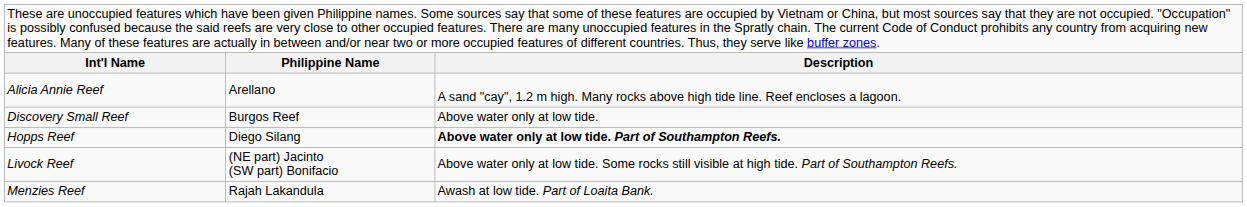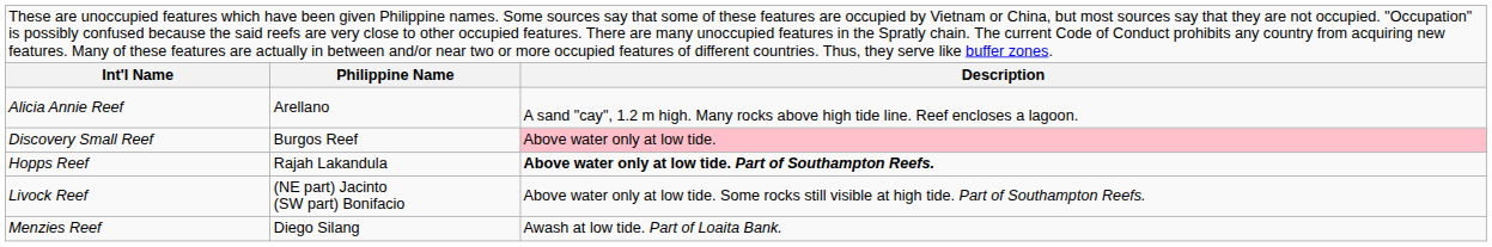 <table class="wikitable">
 <tr>
 <td colspan="4">These are unoccupied features which have been given Philippine names. Some sources say that some of these features are occupied by Vietnam or China, but most sources say that they are not occupied. "Occupation" is possibly confused because the said reefs are very close to other occupied features. There are many unoccupied features in the Spratly chain. The current Code of Conduct prohibits any country from acquiring new features. Many of these features are actually in between and/or near two or more occupied features of different countries. Thus, they serve like <a href='#'>buffer zones</a>.</td>
 </tr>
 <tr>
 <th><strong>Int'l Name</strong></th>
 <th><strong> Philippine Name</strong></th>
 <th><strong>Description</strong></th>
 </tr>
 <tr>
 <td><em>Alicia Annie Reef</em></td>
 <td>Arellano</td>
 <td><br>A sand "cay", 1.2 m high. Many rocks above high tide line. Reef encloses a lagoon.</td>
 </tr>
 <tr>
 <td><em>Discovery Small Reef</em></td>
 <td>Burgos Reef</td>
-<td>Above water only at low tide.</td>
+<td style="background: pink;">Above water only at low tide.</td>
 </tr>
 <tr>
 <td><em>Hopps Reef</em></td>
-<td>Diego Silang</td>
+<td>Rajah Lakandula</td>
 <td><strong>Above water only at low tide. <em>Part of Southampton Reefs.</em></strong></td>
 </tr>
 <tr>
 <td><em>Livock Reef</em></td>
 <td>(NE part) Jacinto<br>(SW part) Bonifacio</td>
 <td>Above water only at low tide. Some rocks still visible at high tide. <em>Part of Southampton Reefs.</em></td>
 </tr>
 <tr>
 <td><em>Menzies Reef</em></td>
-<td>Rajah Lakandula</td>
+<td>Diego Silang</td>
 <td>Awash at low tide. <em>Part of Loaita Bank.</em></td>
 </tr>
 </table>
